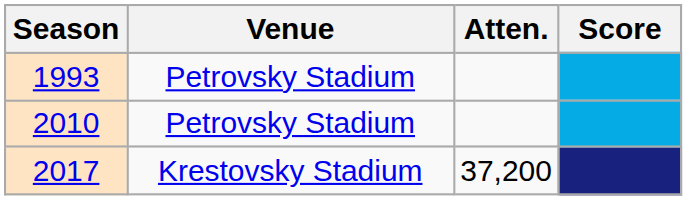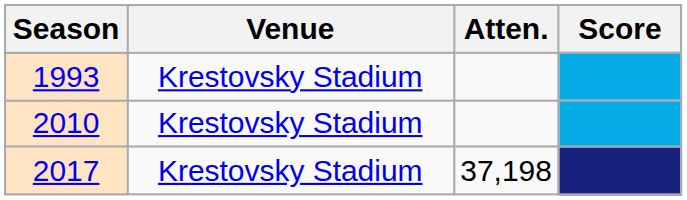 <table class="wikitable" style="font-size:90%">
 <tr>
 <th width="52">Season</th>
 <th width="150">Venue</th>
 <th width="40">Atten.</th>
 <th width="52">Score</th>
 </tr>
 <tr>
 <td bgcolor=#ffe4c4 align="center"><a href='#'>1993</a></td>
-<td align="center"><a href='#'>Petrovsky Stadium</a></td>
+<td align="center"><a href='#'>Krestovsky Stadium</a></td>
 <td></td>
 <td bgcolor=05ABE5></td>
 </tr>
 <tr>
 <td bgcolor=#ffe4c4 align="center"><a href='#'>2010</a></td>
-<td align="center"><a href='#'>Petrovsky Stadium</a></td>
+<td align="center"><a href='#'>Krestovsky Stadium</a></td>
 <td></td>
 <td bgcolor=05ABE5></td>
 </tr>
 <tr>
 <td bgcolor=#ffe4c4 align="center"><a href='#'>2017</a></td>
 <td align="center"><a href='#'>Krestovsky Stadium</a></td>
-<td>37,200</td>
+<td>37,198</td>
 <td bgcolor=19217F></td>
 </tr>
 </table>
